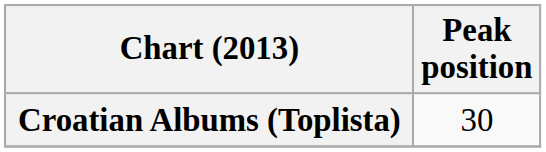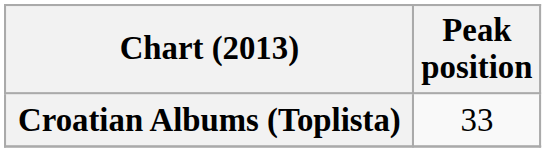 <table class="wikitable plainrowheaders sortable" style="text-align:center;">
 <tr>
 <th scope="col" style="width:12em;">Chart (2013)</th>
 <th scope="col">Peak<br>position</th>
 </tr>
 <tr>
 <th scope="row">Croatian Albums (Toplista)</th>
-<td>30</td>
+<td>33</td>
 </tr>
 <tr>
 </tr>
 </table>
